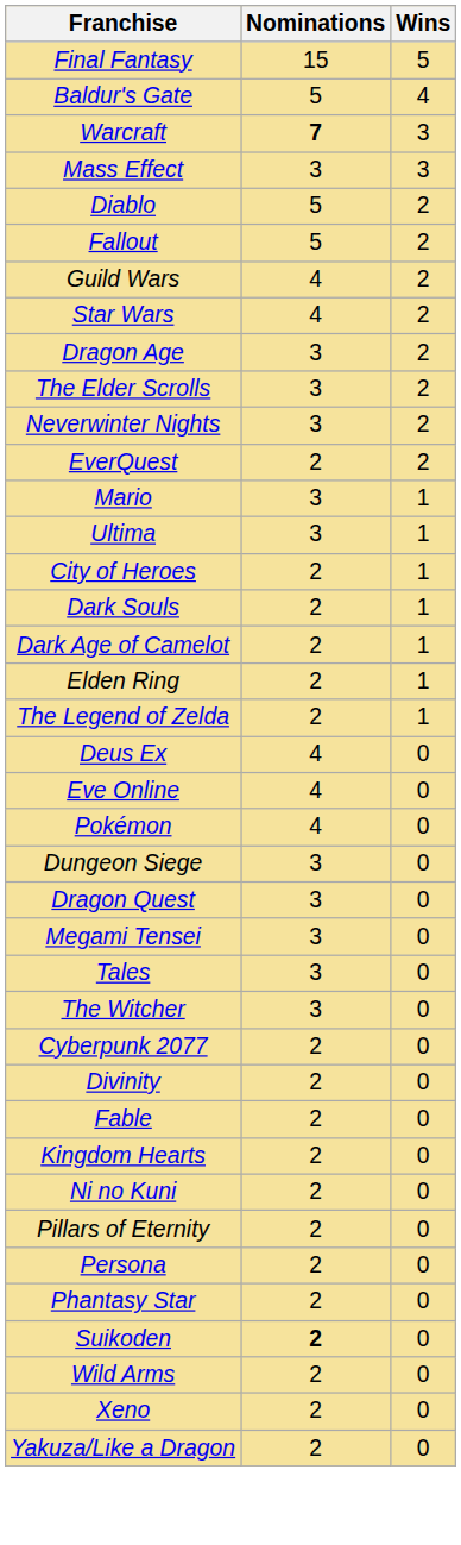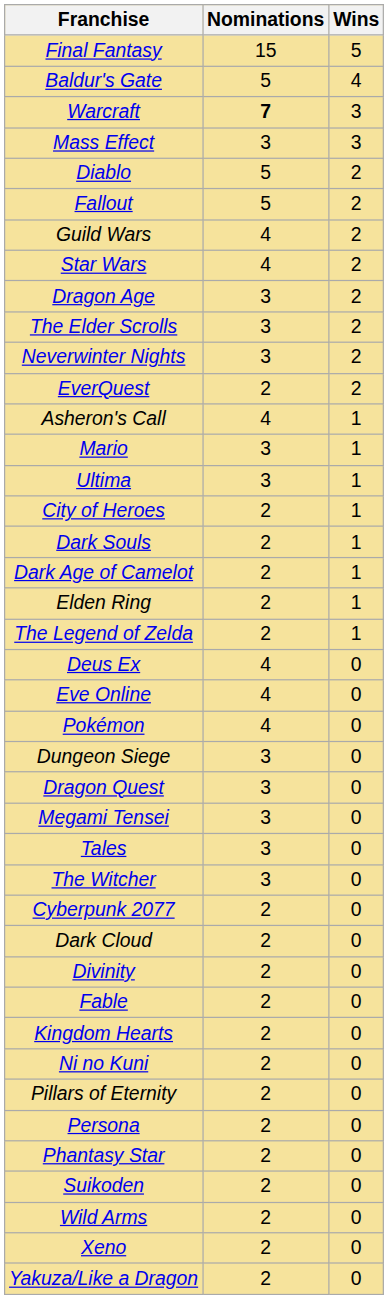 <table class="wikitable sortable plainrowheaders" rowspan="2" style="text-align:center; background: #f6e39c">
 <tr>
 <th scope="col">Franchise</th>
 <th scope="col">Nominations</th>
 <th scope="col">Wins</th>
 </tr>
 <tr>
 <td><em><a href='#'>Final Fantasy</a></em></td>
 <td>15</td>
 <td>5</td>
 </tr>
 <tr>
 <td><em><a href='#'>Baldur's Gate</a></em></td>
 <td>5</td>
 <td>4</td>
 </tr>
 <tr>
 <td><em><a href='#'>Warcraft</a></em></td>
 <td><strong>7</strong></td>
 <td>3</td>
 </tr>
 <tr>
 <td><em><a href='#'>Mass Effect</a></em></td>
 <td>3</td>
 <td>3</td>
 </tr>
 <tr>
 <td><em><a href='#'>Diablo</a></em></td>
 <td>5</td>
 <td>2</td>
 </tr>
 <tr>
 <td><em><a href='#'>Fallout</a></em></td>
 <td>5</td>
 <td>2</td>
 </tr>
 <tr>
 <td><em>Guild Wars</em></td>
 <td>4</td>
 <td>2</td>
 </tr>
 <tr>
 <td><em><a href='#'>Star Wars</a></em></td>
 <td>4</td>
 <td>2</td>
 </tr>
 <tr>
 <td><em><a href='#'>Dragon Age</a></em></td>
 <td>3</td>
 <td>2</td>
 </tr>
 <tr>
 <td><em><a href='#'>The Elder Scrolls</a></em></td>
 <td>3</td>
 <td>2</td>
 </tr>
 <tr>
 <td><em><a href='#'>Neverwinter Nights</a></em></td>
 <td>3</td>
 <td>2</td>
 </tr>
 <tr>
 <td><em><a href='#'>EverQuest</a></em></td>
 <td>2</td>
 <td>2</td>
+</tr>
+<tr>
+<td><em>Asheron's Call</em></td>
+<td>4</td>
+<td>1</td>
 </tr>
 <tr>
 <td><em><a href='#'>Mario</a></em></td>
 <td>3</td>
 <td>1</td>
 </tr>
 <tr>
 <td><em><a href='#'>Ultima</a></em></td>
 <td>3</td>
 <td>1</td>
 </tr>
 <tr>
 <td><em><a href='#'>City of Heroes</a></em></td>
 <td>2</td>
 <td>1</td>
 </tr>
 <tr>
 <td><em><a href='#'>Dark Souls</a></em></td>
 <td>2</td>
 <td>1</td>
 </tr>
 <tr>
 <td><em><a href='#'>Dark Age of Camelot</a></em></td>
 <td>2</td>
 <td>1</td>
 </tr>
 <tr>
 <td><em>Elden Ring</em></td>
 <td>2</td>
 <td>1</td>
 </tr>
 <tr>
 <td><em><a href='#'>The Legend of Zelda</a></em></td>
 <td>2</td>
 <td>1</td>
 </tr>
 <tr>
 <td><em><a href='#'>Deus Ex</a></em></td>
 <td>4</td>
 <td>0</td>
 </tr>
 <tr>
 <td><em><a href='#'>Eve Online</a></em></td>
 <td>4</td>
 <td>0</td>
 </tr>
 <tr>
 <td><em><a href='#'>Pokémon</a></em></td>
 <td>4</td>
 <td>0</td>
 </tr>
 <tr>
 <td><em>Dungeon Siege</em></td>
 <td>3</td>
 <td>0</td>
 </tr>
 <tr>
 <td><em><a href='#'>Dragon Quest</a></em></td>
 <td>3</td>
 <td>0</td>
 </tr>
 <tr>
 <td><em><a href='#'>Megami Tensei</a></em></td>
 <td>3</td>
 <td>0</td>
 </tr>
 <tr>
 <td><em><a href='#'>Tales</a></em></td>
 <td>3</td>
 <td>0</td>
 </tr>
 <tr>
 <td><em><a href='#'>The Witcher</a></em></td>
 <td>3</td>
 <td>0</td>
 </tr>
 <tr>
 <td><em><a href='#'>Cyberpunk 2077</a></em></td>
 <td>2</td>
 <td>0</td>
 </tr>
 <tr>
+<td><em>Dark Cloud</em></td>
+<td>2</td>
+<td>0</td>
+</tr>
+<tr>
 <td><em><a href='#'>Divinity</a></em></td>
 <td>2</td>
 <td>0</td>
 </tr>
 <tr>
 <td><em><a href='#'>Fable</a></em></td>
 <td>2</td>
 <td>0</td>
 </tr>
 <tr>
 <td><em><a href='#'>Kingdom Hearts</a></em></td>
 <td>2</td>
 <td>0</td>
 </tr>
 <tr>
 <td><em><a href='#'>Ni no Kuni</a></em></td>
 <td>2</td>
 <td>0</td>
 </tr>
 <tr>
 <td><em>Pillars of Eternity</em></td>
 <td>2</td>
 <td>0</td>
 </tr>
 <tr>
 <td><em><a href='#'>Persona</a></em></td>
 <td>2</td>
 <td>0</td>
 </tr>
 <tr>
 <td><em><a href='#'>Phantasy Star</a></em></td>
 <td>2</td>
 <td>0</td>
 </tr>
 <tr>
 <td><em><a href='#'>Suikoden</a></em></td>
-<td><strong>2</strong></td>
+<td>2</td>
 <td>0</td>
 </tr>
 <tr>
 <td><em><a href='#'>Wild Arms</a></em></td>
 <td>2</td>
 <td>0</td>
 </tr>
 <tr>
 <td><em><a href='#'>Xeno</a></em></td>
 <td>2</td>
 <td>0</td>
 </tr>
 <tr>
 <td><em><a href='#'>Yakuza/Like a Dragon</a></em></td>
 <td>2</td>
 <td>0</td>
 </tr>
 </table>
